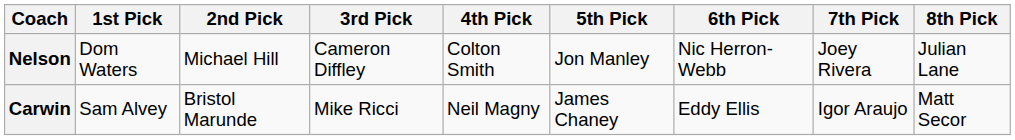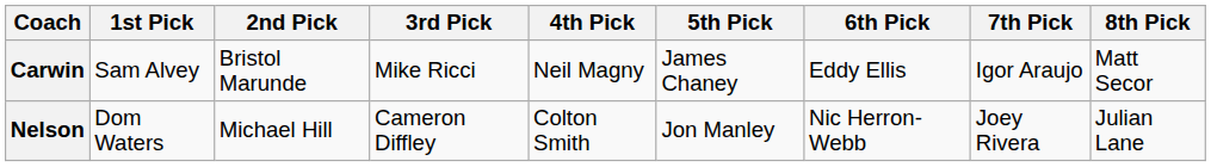 <table class="wikitable">
 <tr>
 <th>Coach</th>
 <th>1st Pick</th>
 <th>2nd Pick</th>
 <th>3rd Pick</th>
 <th>4th Pick</th>
 <th>5th Pick</th>
 <th>6th Pick</th>
 <th>7th Pick</th>
 <th>8th Pick</th>
 </tr>
 <tr>
+<th>Carwin</th>
+<td>Sam Alvey</td>
+<td>Bristol Marunde</td>
+<td>Mike Ricci</td>
+<td>Neil Magny</td>
+<td>James Chaney</td>
+<td>Eddy Ellis</td>
+<td>Igor Araujo</td>
+<td>Matt Secor</td>
+</tr>
+<tr>
 <th>Nelson</th>
 <td>Dom Waters</td>
 <td>Michael Hill</td>
 <td>Cameron Diffley</td>
 <td>Colton Smith</td>
 <td>Jon Manley</td>
 <td>Nic Herron-Webb</td>
 <td>Joey Rivera</td>
 <td>Julian Lane</td>
 </tr>
-<tr>
-<th>Carwin</th>
-<td>Sam Alvey</td>
-<td>Bristol Marunde</td>
-<td>Mike Ricci</td>
-<td>Neil Magny</td>
-<td>James Chaney</td>
-<td>Eddy Ellis</td>
-<td>Igor Araujo</td>
-<td>Matt Secor</td>
-</tr>
 </table>
